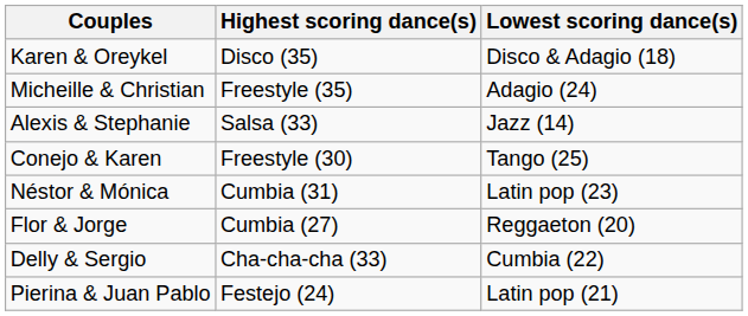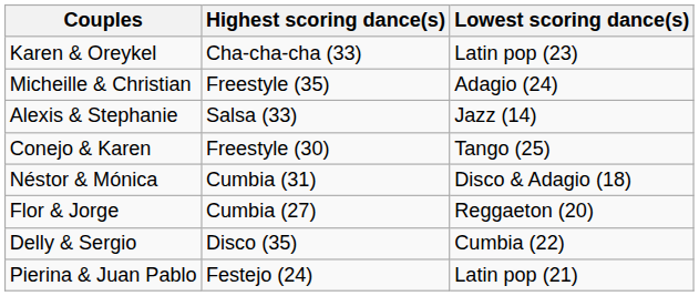 <table class="wikitable">
 <tr>
 <th>Couples</th>
 <th>Highest scoring dance(s)</th>
 <th>Lowest scoring dance(s)</th>
 </tr>
 <tr>
 <td>Karen & Oreykel</td>
-<td>Disco (35)</td>
-<td>Disco & Adagio (18)</td>
+<td>Cha-cha-cha (33)</td>
+<td>Latin pop (23)</td>
 </tr>
 <tr>
 <td>Micheille & Christian</td>
 <td>Freestyle (35)</td>
 <td>Adagio (24)</td>
 </tr>
 <tr>
 <td>Alexis & Stephanie</td>
 <td>Salsa (33)</td>
 <td>Jazz (14)</td>
 </tr>
 <tr>
 <td>Conejo & Karen</td>
 <td>Freestyle (30)</td>
 <td>Tango (25)</td>
 </tr>
 <tr>
 <td>Néstor & Mónica</td>
 <td>Cumbia (31)</td>
-<td>Latin pop (23)</td>
+<td>Disco & Adagio (18)</td>
 </tr>
 <tr>
 <td>Flor & Jorge</td>
 <td>Cumbia (27)</td>
 <td>Reggaeton (20)</td>
 </tr>
 <tr>
 <td>Delly & Sergio</td>
-<td>Cha-cha-cha (33)</td>
+<td>Disco (35)</td>
 <td>Cumbia (22)</td>
 </tr>
 <tr>
 <td>Pierina & Juan Pablo</td>
 <td>Festejo (24)</td>
 <td>Latin pop (21)</td>
 </tr>
 </table>
